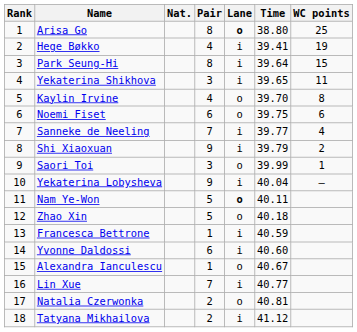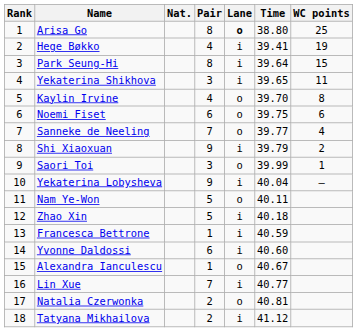 <table class="wikitable sortable" style="text-align:center">
 <tr>
 <th>Rank</th>
 <th>Name</th>
 <th>Nat.</th>
 <th>Pair</th>
 <th>Lane</th>
 <th>Time</th>
 <th>WC points</th>
 </tr>
 <tr>
 <td>1</td>
 <td align=left><a href='#'>Arisa Go</a></td>
 <td></td>
 <td>8</td>
 <td><strong>o</strong></td>
 <td>38.80</td>
 <td>25</td>
 </tr>
 <tr>
 <td>2</td>
 <td align=left><a href='#'>Hege Bøkko</a></td>
 <td></td>
 <td>4</td>
 <td>i</td>
 <td>39.41</td>
 <td>19</td>
 </tr>
 <tr>
 <td>3</td>
 <td align=left><a href='#'>Park Seung-Hi</a></td>
 <td></td>
 <td>8</td>
 <td>i</td>
 <td>39.64</td>
 <td>15</td>
 </tr>
 <tr>
 <td>4</td>
 <td align=left><a href='#'>Yekaterina Shikhova</a></td>
 <td></td>
 <td>3</td>
 <td>i</td>
 <td>39.65</td>
 <td>11</td>
 </tr>
 <tr>
 <td>5</td>
 <td align=left><a href='#'>Kaylin Irvine</a></td>
 <td></td>
 <td>4</td>
 <td>o</td>
 <td>39.70</td>
 <td>8</td>
 </tr>
 <tr>
 <td>6</td>
 <td align=left><a href='#'>Noemi Fiset</a></td>
 <td></td>
 <td>6</td>
 <td>o</td>
 <td>39.75</td>
 <td>6</td>
 </tr>
 <tr>
 <td>7</td>
 <td align=left><a href='#'>Sanneke de Neeling</a></td>
 <td></td>
 <td>7</td>
-<td>i</td>
+<td>o</td>
 <td>39.77</td>
 <td>4</td>
 </tr>
 <tr>
 <td>8</td>
 <td align=left><a href='#'>Shi Xiaoxuan</a></td>
 <td></td>
 <td>9</td>
 <td>i</td>
 <td>39.79</td>
 <td>2</td>
 </tr>
 <tr>
 <td>9</td>
 <td align=left><a href='#'>Saori Toi</a></td>
 <td></td>
 <td>3</td>
 <td>o</td>
 <td>39.99</td>
 <td>1</td>
 </tr>
 <tr>
 <td>10</td>
 <td align=left><a href='#'>Yekaterina Lobysheva</a></td>
 <td></td>
 <td>9</td>
 <td>i</td>
 <td>40.04</td>
 <td>—</td>
 </tr>
 <tr>
 <td>11</td>
 <td align=left><a href='#'>Nam Ye-Won</a></td>
 <td></td>
 <td>5</td>
-<td><strong>o</strong></td>
+<td>o</td>
 <td>40.11</td>
 <td></td>
 </tr>
 <tr>
 <td>12</td>
 <td align=left><a href='#'>Zhao Xin</a></td>
 <td></td>
 <td>5</td>
-<td>o</td>
+<td>i</td>
 <td>40.18</td>
 <td></td>
 </tr>
 <tr>
 <td>13</td>
 <td align=left><a href='#'>Francesca Bettrone</a></td>
 <td></td>
 <td>1</td>
 <td>i</td>
 <td>40.59</td>
 <td></td>
 </tr>
 <tr>
 <td>14</td>
 <td align=left><a href='#'>Yvonne Daldossi</a></td>
 <td></td>
 <td>6</td>
 <td>i</td>
 <td>40.60</td>
 <td></td>
 </tr>
 <tr>
 <td>15</td>
 <td align=left><a href='#'>Alexandra Ianculescu</a></td>
 <td></td>
 <td>1</td>
 <td>o</td>
 <td>40.67</td>
 <td></td>
 </tr>
 <tr>
 <td>16</td>
 <td align=left><a href='#'>Lin Xue</a></td>
 <td></td>
 <td>7</td>
 <td>i</td>
 <td>40.77</td>
 <td></td>
 </tr>
 <tr>
 <td>17</td>
 <td align=left><a href='#'>Natalia Czerwonka</a></td>
 <td></td>
 <td>2</td>
 <td>o</td>
 <td>40.81</td>
 <td></td>
 </tr>
 <tr>
 <td>18</td>
 <td align=left><a href='#'>Tatyana Mikhailova</a></td>
 <td></td>
 <td>2</td>
 <td>i</td>
 <td>41.12</td>
 <td></td>
 </tr>
 </table>
